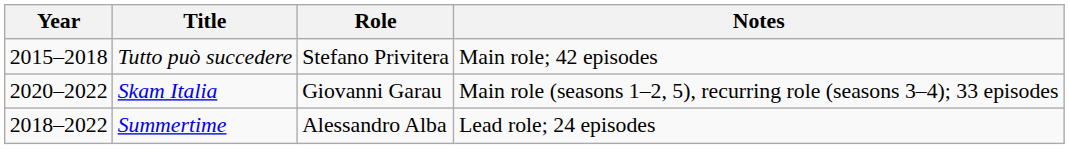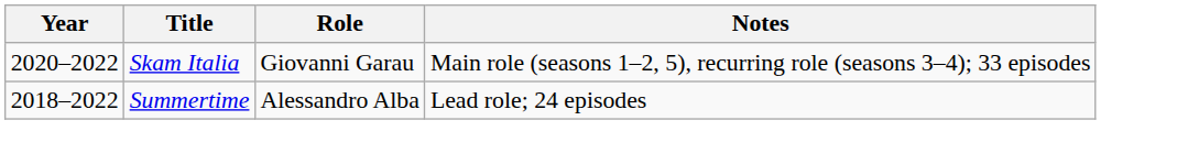 <table class="wikitable">
 <tr>
 <th>Year</th>
 <th>Title</th>
 <th>Role</th>
 <th>Notes</th>
-</tr>
-<tr>
-<td>2015–2018</td>
-<td><em>Tutto può succedere</em></td>
-<td>Stefano Privitera</td>
-<td>Main role; 42 episodes</td>
 </tr>
 <tr>
 <td>2020–2022</td>
 <td><em><a href='#'>Skam Italia</a></em></td>
 <td>Giovanni Garau</td>
 <td>Main role (seasons 1–2, 5), recurring role (seasons 3–4); 33 episodes</td>
 </tr>
 <tr>
 <td>2018–2022</td>
 <td><em><a href='#'>Summertime</a></em></td>
 <td>Alessandro Alba</td>
 <td>Lead role; 24 episodes</td>
 </tr>
 </table>
